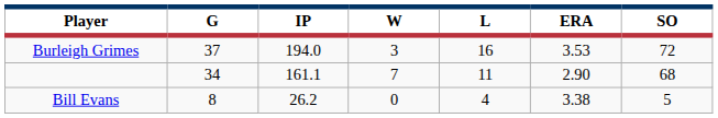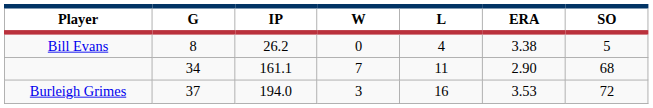 <table class="wikitable sortable">
 <tr>
 <th style="background:#FFFFFF; border-top:#023465 5px solid; border-bottom:#ba313c 5px solid;" width="16%">Player</th>
 <th style="background:#FFFFFF; border-top:#023465 5px solid; border-bottom:#ba313c 5px solid;" width="9%">G</th>
 <th style="background:#FFFFFF; border-top:#023465 5px solid; border-bottom:#ba313c 5px solid;" width="9%">IP</th>
 <th style="background:#FFFFFF; border-top:#023465 5px solid; border-bottom:#ba313c 5px solid;" width="9%">W</th>
 <th style="background:#FFFFFF; border-top:#023465 5px solid; border-bottom:#ba313c 5px solid;" width="9%">L</th>
 <th style="background:#FFFFFF; border-top:#023465 5px solid; border-bottom:#ba313c 5px solid;" width="9%">ERA</th>
 <th style="background:#FFFFFF; border-top:#023465 5px solid; border-bottom:#ba313c 5px solid;" width="9%">SO</th>
 </tr>
 <tr align="center">
-<td><a href='#'>Burleigh Grimes</a></td>
-<td>37</td>
-<td>194.0</td>
-<td>3</td>
-<td>16</td>
-<td>3.53</td>
-<td>72</td>
+<td><a href='#'>Bill Evans</a></td>
+<td>8</td>
+<td>26.2</td>
+<td>0</td>
+<td>4</td>
+<td>3.38</td>
+<td>5</td>
 </tr>
 <tr align="center">
 <td></td>
 <td>34</td>
 <td>161.1</td>
 <td>7</td>
 <td>11</td>
 <td>2.90</td>
 <td>68</td>
 </tr>
 <tr align="center">
-<td><a href='#'>Bill Evans</a></td>
-<td>8</td>
-<td>26.2</td>
-<td>0</td>
-<td>4</td>
-<td>3.38</td>
-<td>5</td>
+<td><a href='#'>Burleigh Grimes</a></td>
+<td>37</td>
+<td>194.0</td>
+<td>3</td>
+<td>16</td>
+<td>3.53</td>
+<td>72</td>
 </tr>
 </table>
